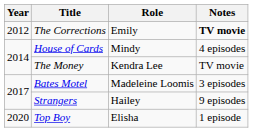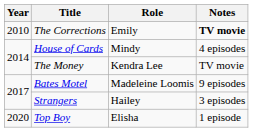 <table class="wikitable sortable">
 <tr>
 <th>Year</th>
 <th>Title</th>
 <th>Role</th>
 <th class="unsortable">Notes</th>
 </tr>
 <tr>
-<td>2012</td>
+<td>2010</td>
 <td><em>The Corrections</em></td>
 <td>Emily</td>
 <td><strong>TV movie</strong></td>
 </tr>
 <tr>
 <td rowspan="2">2014</td>
 <td><em><a href='#'>House of Cards</a></em></td>
 <td>Mindy</td>
 <td>4 episodes</td>
 </tr>
 <tr>
 <td><em>The Money</em></td>
 <td>Kendra Lee</td>
 <td>TV movie</td>
 </tr>
 <tr>
 <td rowspan="2">2017</td>
 <td><em><a href='#'>Bates Motel</a></em></td>
 <td>Madeleine Loomis</td>
-<td>3 episodes</td>
+<td>9 episodes</td>
 </tr>
 <tr>
 <td><em><a href='#'>Strangers</a></em></td>
 <td>Hailey</td>
-<td>9 episodes</td>
+<td>3 episodes</td>
 </tr>
 <tr>
 <td>2020</td>
 <td><em><a href='#'>Top Boy</a></em></td>
 <td>Elisha</td>
 <td>1 episode</td>
 </tr>
 </table>
